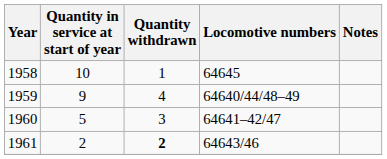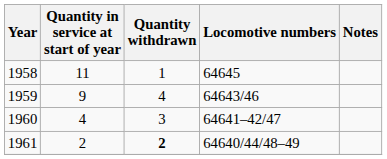 <table class=wikitable style=text-align:center>
 <tr>
 <th>Year</th>
 <th>Quantity in<br>service at<br>start of year</th>
 <th>Quantity<br>withdrawn</th>
 <th>Locomotive numbers</th>
 <th>Notes</th>
 </tr>
 <tr>
 <td>1958</td>
-<td>10</td>
+<td>11</td>
 <td>1</td>
 <td align=left>64645</td>
 <td align=left></td>
 </tr>
 <tr>
 <td>1959</td>
 <td>9</td>
 <td>4</td>
-<td align=left>64640/44/48–49</td>
+<td align=left>64643/46</td>
 <td align=left></td>
 </tr>
 <tr>
 <td>1960</td>
-<td>5</td>
+<td>4</td>
 <td>3</td>
 <td align=left>64641–42/47</td>
 <td align=left></td>
 </tr>
 <tr>
 <td>1961</td>
 <td>2</td>
 <td><strong>2</strong></td>
-<td align=left>64643/46</td>
+<td align=left>64640/44/48–49</td>
 <td align=left></td>
 </tr>
 <tr>
 </tr>
 </table>
